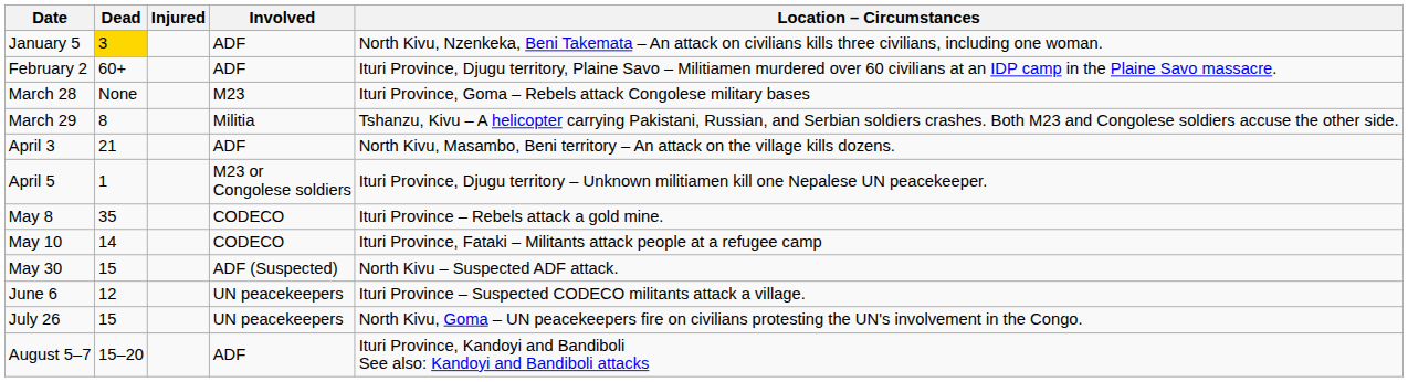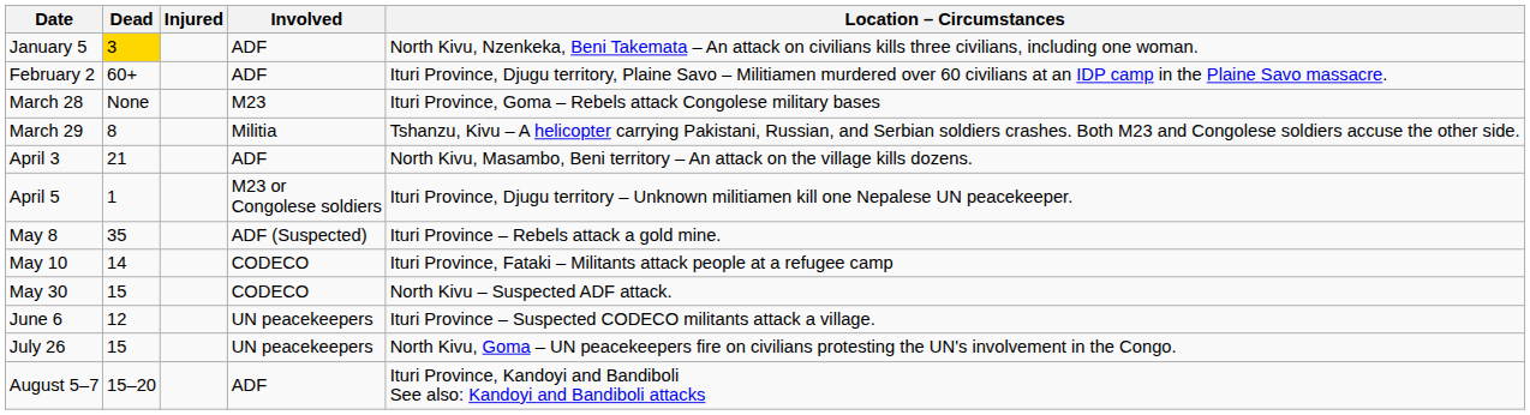 <table class="wikitable">
 <tr>
 <th>Date</th>
 <th>Dead</th>
 <th>Injured</th>
 <th>Involved</th>
 <th>Location – Circumstances</th>
 </tr>
 <tr>
 <td>January 5</td>
 <td style="background: gold;">3</td>
 <td></td>
 <td>ADF</td>
 <td>North Kivu, Nzenkeka, <a href='#'>Beni Takemata</a> – An attack on civilians kills three civilians, including one woman.</td>
 </tr>
 <tr>
 <td>February 2</td>
 <td>60+</td>
 <td></td>
 <td>ADF</td>
 <td>Ituri Province, Djugu territory, Plaine Savo  – Militiamen murdered over 60 civilians at an <a href='#'>IDP camp</a> in the <a href='#'>Plaine Savo massacre</a>.</td>
 </tr>
 <tr>
 <td>March 28</td>
 <td>None</td>
 <td></td>
 <td>M23</td>
 <td>Ituri Province, Goma – Rebels attack Congolese military bases</td>
 </tr>
 <tr>
 <td>March 29</td>
 <td>8</td>
 <td></td>
 <td>Militia</td>
 <td>Tshanzu, Kivu – A <a href='#'>helicopter</a> carrying Pakistani, Russian, and Serbian soldiers crashes. Both M23 and Congolese soldiers accuse the other side.</td>
 </tr>
 <tr>
 <td>April 3</td>
 <td>21</td>
 <td></td>
 <td>ADF</td>
 <td>North Kivu, Masambo, Beni territory – An attack on the village kills dozens.</td>
 </tr>
 <tr>
 <td>April 5</td>
 <td>1</td>
 <td></td>
 <td>M23 or<br>Congolese soldiers</td>
 <td>Ituri Province, Djugu territory – Unknown militiamen kill one Nepalese UN peacekeeper.</td>
 </tr>
 <tr>
 <td>May 8</td>
 <td>35</td>
 <td></td>
-<td>CODECO</td>
+<td>ADF (Suspected)</td>
 <td>Ituri Province – Rebels attack a gold mine.</td>
 </tr>
 <tr>
 <td>May 10</td>
 <td>14</td>
 <td></td>
 <td>CODECO</td>
 <td>Ituri Province, Fataki – Militants attack people at a refugee camp</td>
 </tr>
 <tr>
 <td>May 30</td>
 <td>15</td>
 <td></td>
-<td>ADF (Suspected)</td>
+<td>CODECO</td>
 <td>North Kivu – Suspected ADF attack.</td>
 </tr>
 <tr>
 <td>June 6</td>
 <td>12</td>
 <td></td>
 <td>UN peacekeepers</td>
 <td>Ituri Province – Suspected CODECO militants attack a village.</td>
 </tr>
 <tr>
 <td>July 26</td>
 <td>15</td>
 <td></td>
 <td>UN peacekeepers</td>
 <td>North Kivu, <a href='#'>Goma</a> – UN peacekeepers fire on civilians protesting the UN's involvement in the Congo.</td>
 </tr>
 <tr>
 <td>August 5–7</td>
 <td>15–20</td>
 <td></td>
 <td>ADF</td>
 <td>Ituri Province, Kandoyi and Bandiboli<br>See also: <a href='#'>Kandoyi and Bandiboli attacks</a></td>
 </tr>
 </table>
